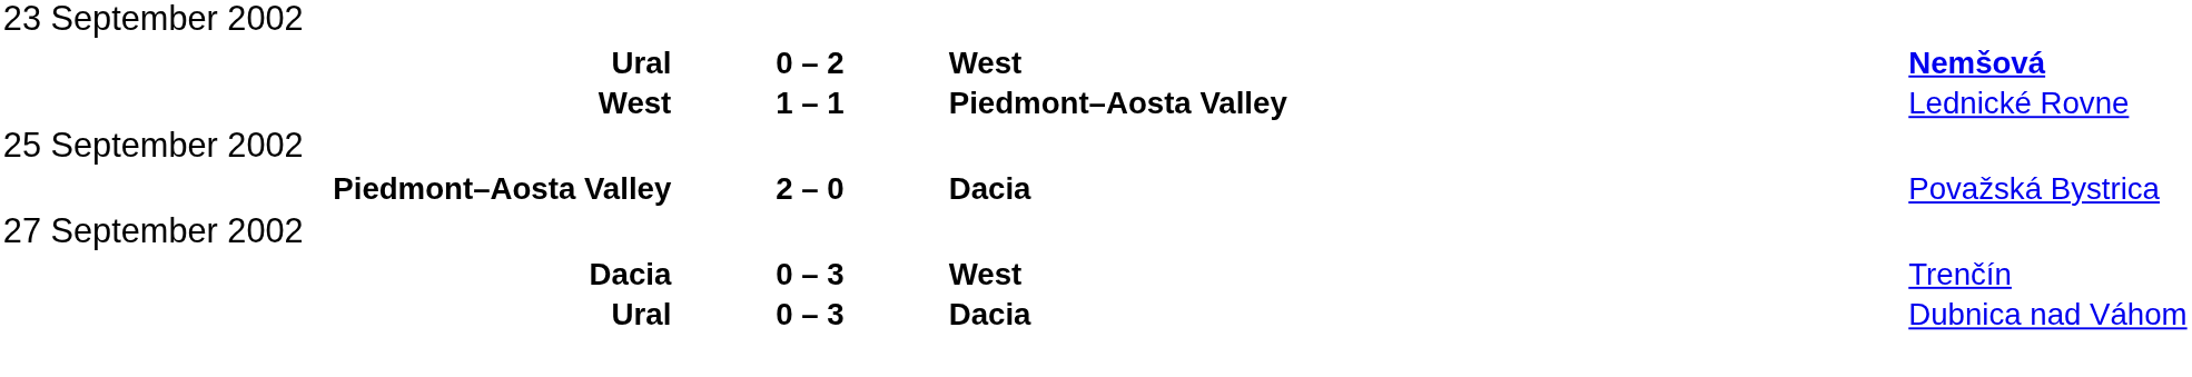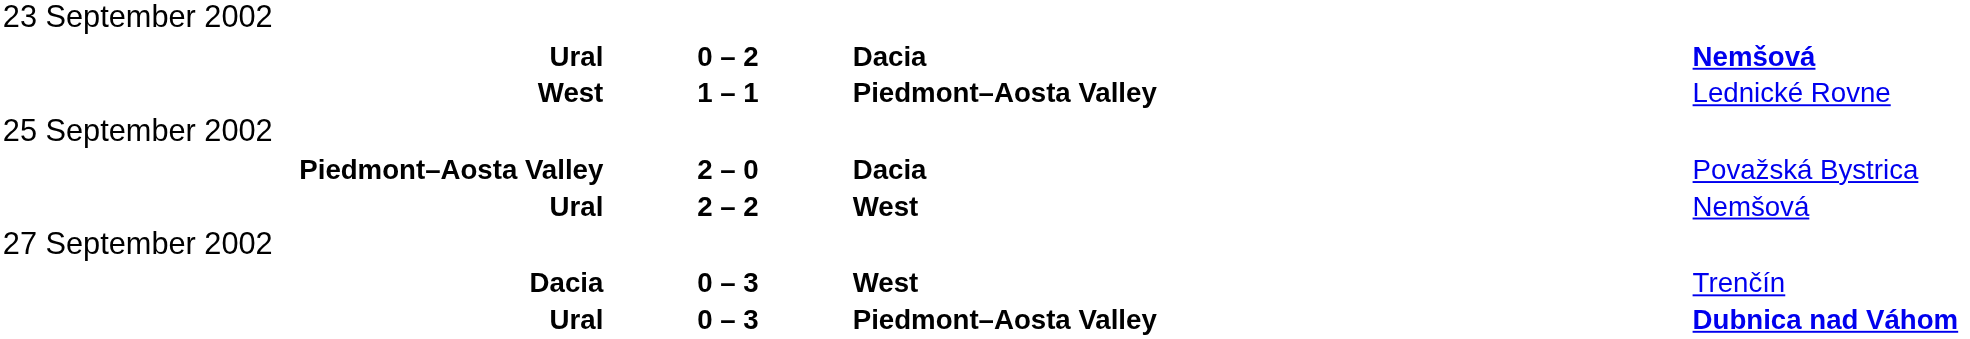 <table width=100% cellspacing=1>
 <tr>
 <th width=25%></th>
 <th width=10%></th>
 <th></th>
 </tr>
 <tr>
 <td>23 September 2002</td>
 </tr>
 <tr style=font-size:90%>
 <td align=right><strong>Ural</strong></td>
 <td align=center><strong>0 – 2</strong></td>
-<td><strong>West</strong></td>
+<td><strong>Dacia</strong></td>
 <td><strong><a href='#'>Nemšová</a></strong></td>
 </tr>
 <tr style=font-size:90%>
 <td align=right><strong>West</strong></td>
 <td align=center><strong>1 – 1</strong></td>
 <td><strong>Piedmont–Aosta Valley</strong></td>
 <td><a href='#'>Lednické Rovne</a></td>
 </tr>
 <tr>
 <td>25 September 2002</td>
 </tr>
 <tr style=font-size:90%>
 <td align=right><strong>Piedmont–Aosta Valley</strong></td>
 <td align=center><strong>2 – 0</strong></td>
 <td><strong>Dacia</strong></td>
 <td><a href='#'>Považská Bystrica</a></td>
 </tr>
+<tr style=font-size:90%>
+<td align=right><strong>Ural</strong></td>
+<td align=center><strong>2 – 2</strong></td>
+<td><strong>West</strong></td>
+<td><a href='#'>Nemšová</a></td>
+</tr>
 <tr>
 <td>27 September 2002</td>
 </tr>
 <tr style=font-size:90%>
 <td align=right><strong>Dacia</strong></td>
 <td align=center><strong>0 – 3</strong></td>
 <td><strong>West</strong></td>
 <td><a href='#'>Trenčín</a></td>
 </tr>
 <tr style=font-size:90%>
 <td align=right><strong>Ural</strong></td>
 <td align=center><strong>0 – 3</strong></td>
-<td><strong>Dacia</strong></td>
-<td><a href='#'>Dubnica nad Váhom</a></td>
+<td><strong>Piedmont–Aosta Valley</strong></td>
+<td><strong><a href='#'>Dubnica nad Váhom</a></strong></td>
 </tr>
 </table>
